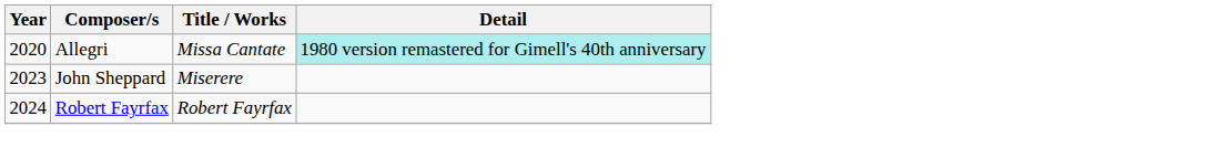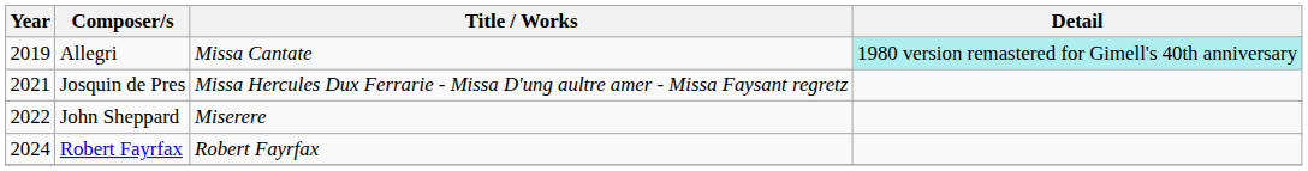 <table class="wikitable sortable">
 <tr>
 <th scope="col">Year</th>
 <th scope="col">Composer/s</th>
 <th scope="col">Title / Works</th>
 <th scope="col">Detail</th>
 </tr>
 <tr>
-<td>2020</td>
+<td>2019</td>
 <td>Allegri</td>
 <td><em>Missa Cantate</em></td>
 <td style="background: paleturquoise;">1980 version remastered for Gimell's 40th anniversary</td>
 </tr>
 <tr>
-<td>2023</td>
+<td>2021</td>
+<td>Josquin de Pres</td>
+<td><em>Missa Hercules Dux Ferrarie - Missa D'ung aultre amer - Missa Faysant regretz</em></td>
+<td></td>
+</tr>
+<tr>
+<td>2022</td>
 <td>John Sheppard</td>
 <td><em>Miserere</em></td>
 <td></td>
 </tr>
 <tr>
 <td>2024</td>
 <td><a href='#'>Robert Fayrfax</a></td>
 <td><em>Robert Fayrfax</em></td>
 <td></td>
 </tr>
 <tr>
 </tr>
 </table>
